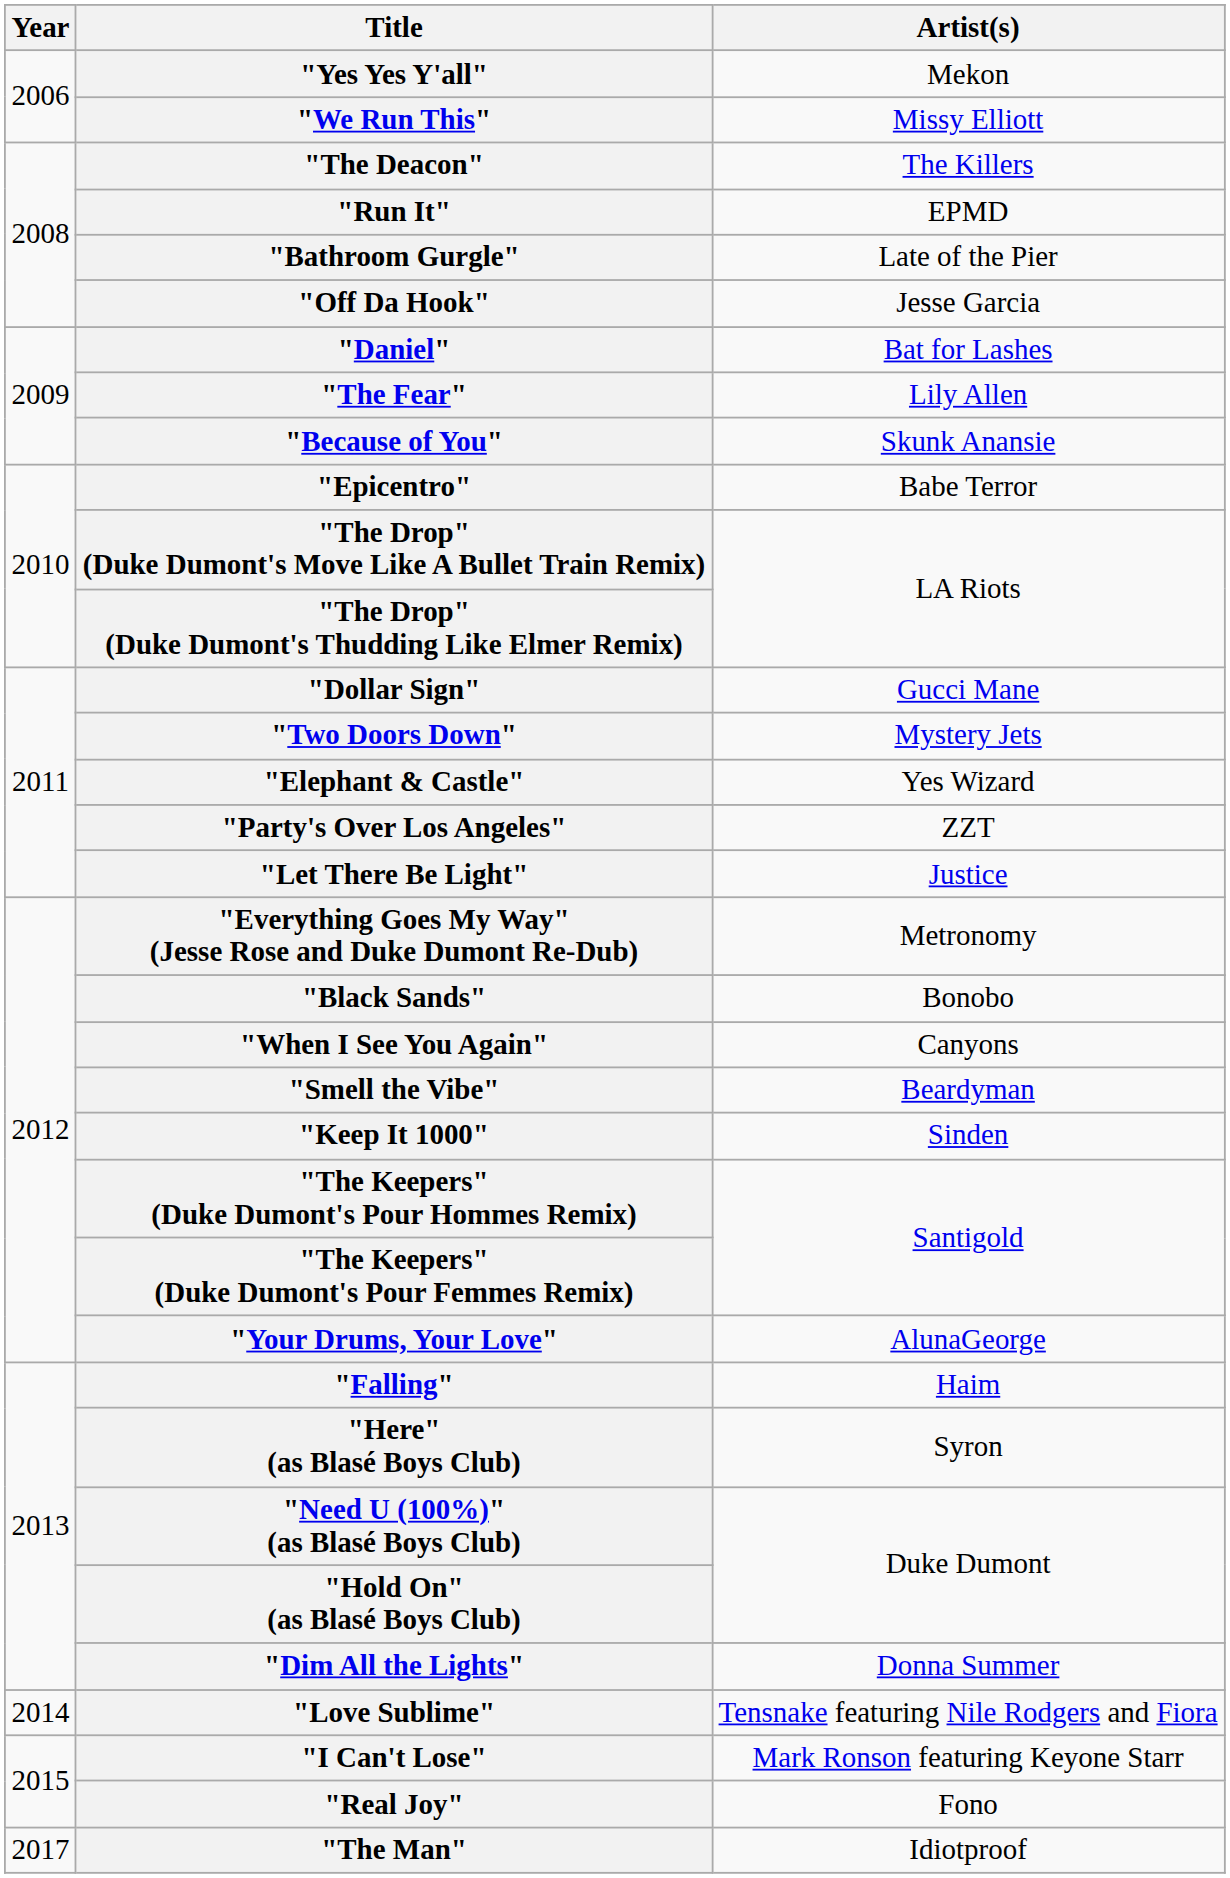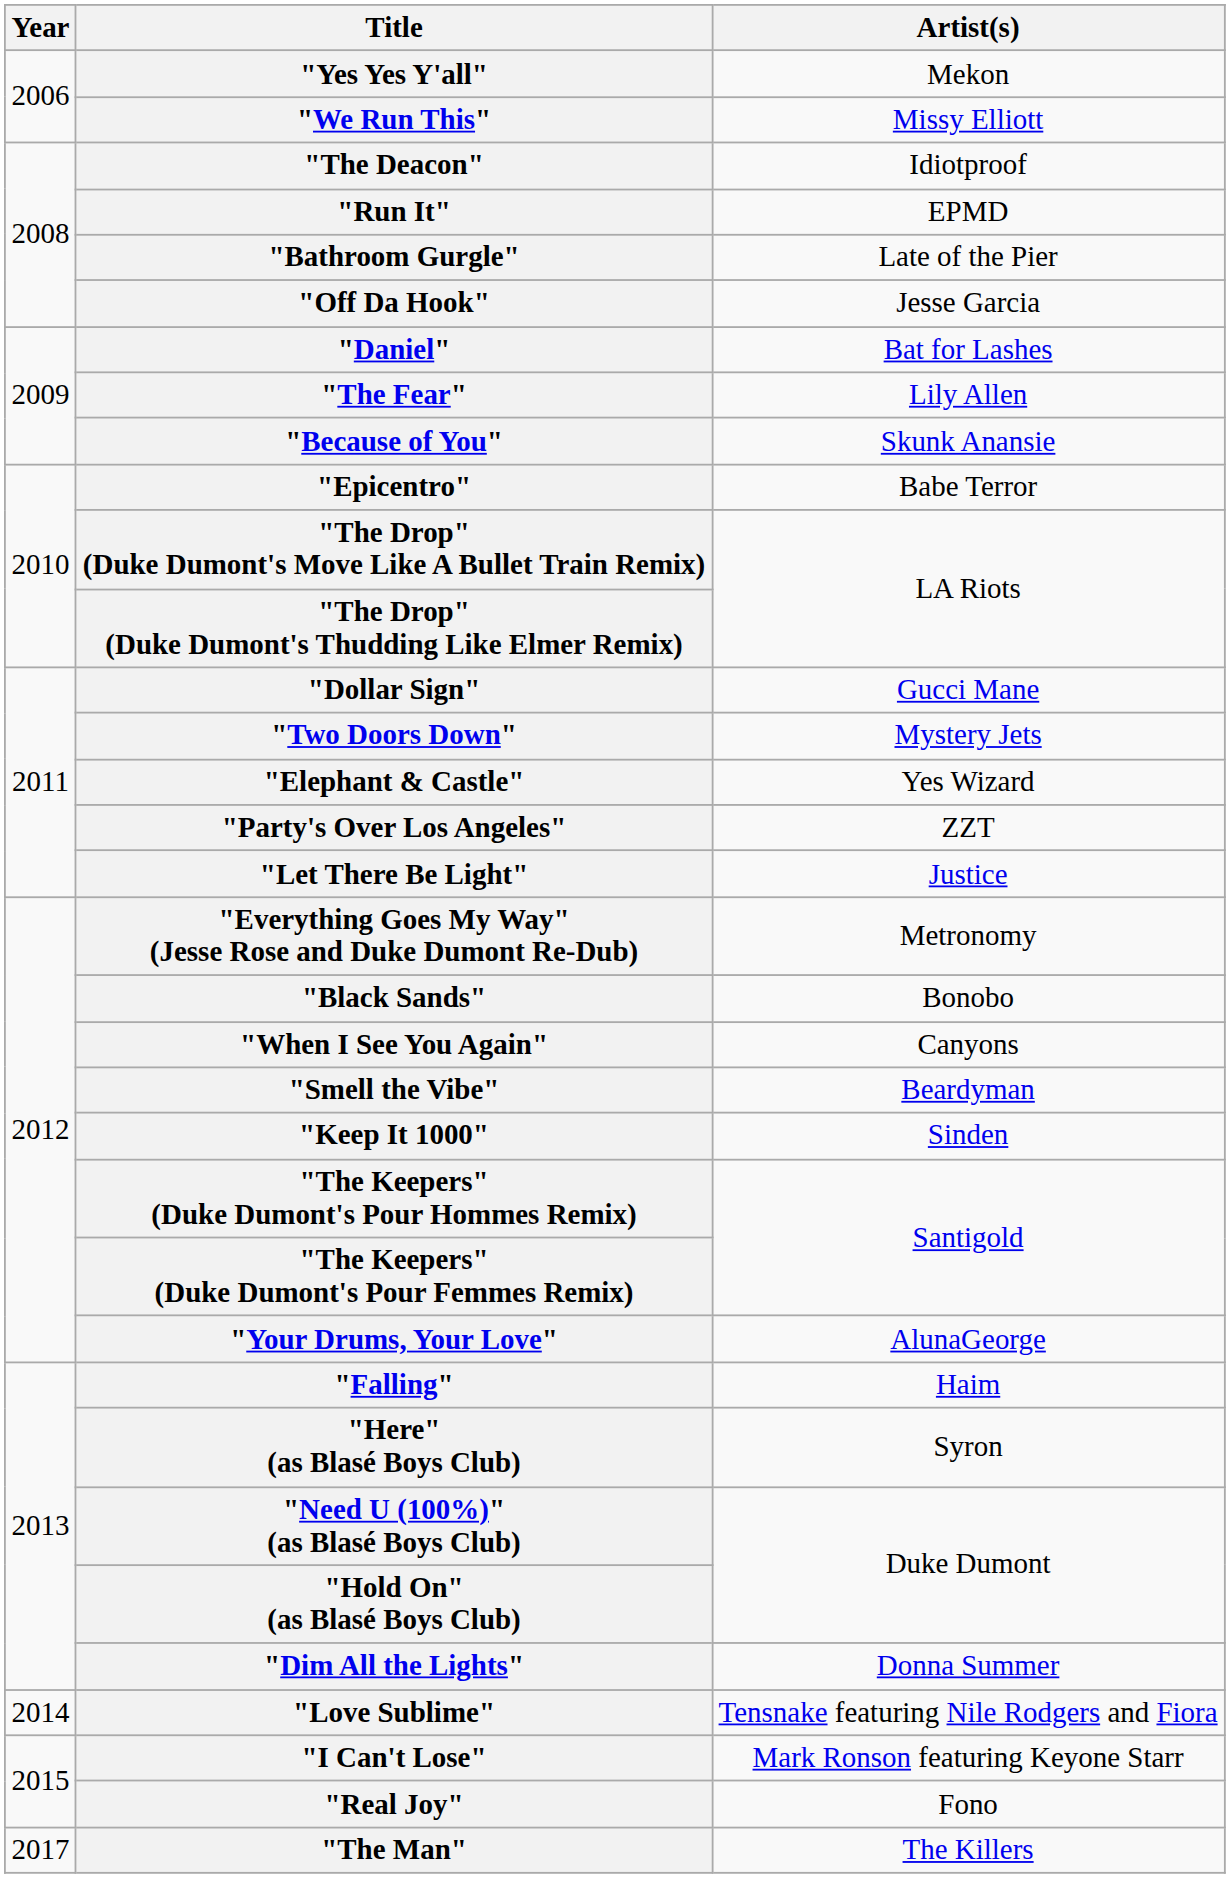 <table class="wikitable plainrowheaders" style="text-align:center;">
 <tr>
 <th scope="col">Year</th>
 <th scope="col">Title</th>
 <th scope="col">Artist(s)</th>
 </tr>
 <tr>
 <td rowspan="2">2006</td>
 <th scope="row">"Yes Yes Y'all"</th>
 <td>Mekon</td>
 </tr>
 <tr>
 <th scope="row">"<a href='#'>We Run This</a>"</th>
 <td><a href='#'>Missy Elliott</a></td>
 </tr>
 <tr>
 <td rowspan="4">2008</td>
 <th scope="row">"The Deacon"</th>
-<td><a href='#'>The Killers</a></td>
+<td>Idiotproof</td>
 </tr>
 <tr>
 <th scope="row">"Run It"</th>
 <td>EPMD</td>
 </tr>
 <tr>
 <th scope="row">"Bathroom Gurgle"</th>
 <td>Late of the Pier</td>
 </tr>
 <tr>
 <th scope="row">"Off Da Hook"</th>
 <td>Jesse Garcia</td>
 </tr>
 <tr>
 <td rowspan="3">2009</td>
 <th scope="row">"<a href='#'>Daniel</a>"</th>
 <td><a href='#'>Bat for Lashes</a></td>
 </tr>
 <tr>
 <th scope="row">"<a href='#'>The Fear</a>"</th>
 <td><a href='#'>Lily Allen</a></td>
 </tr>
 <tr>
 <th scope="row">"<a href='#'>Because of You</a>"</th>
 <td><a href='#'>Skunk Anansie</a></td>
 </tr>
 <tr>
 <td rowspan="3">2010</td>
 <th scope="row">"Epicentro"</th>
 <td>Babe Terror</td>
 </tr>
 <tr>
 <th scope="row">"The Drop"<br><span>(Duke Dumont's Move Like A Bullet Train Remix)</span></th>
 <td rowspan="2">LA Riots</td>
 </tr>
 <tr>
 <th scope="row">"The Drop"<br><span>(Duke Dumont's Thudding Like Elmer Remix)</span></th>
 </tr>
 <tr>
 <td rowspan="5">2011</td>
 <th scope="row">"Dollar Sign"</th>
 <td><a href='#'>Gucci Mane</a></td>
 </tr>
 <tr>
 <th scope="row">"<a href='#'>Two Doors Down</a>"</th>
 <td><a href='#'>Mystery Jets</a></td>
 </tr>
 <tr>
 <th scope="row">"Elephant & Castle"</th>
 <td>Yes Wizard</td>
 </tr>
 <tr>
 <th scope="row">"Party's Over Los Angeles"</th>
 <td>ZZT</td>
 </tr>
 <tr>
 <th scope="row">"Let There Be Light"</th>
 <td><a href='#'>Justice</a></td>
 </tr>
 <tr>
 <td rowspan="8">2012</td>
 <th scope="row">"Everything Goes My Way"<br><span>(Jesse Rose and Duke Dumont Re-Dub)</span></th>
 <td>Metronomy</td>
 </tr>
 <tr>
 <th scope="row">"Black Sands"</th>
 <td>Bonobo</td>
 </tr>
 <tr>
 <th scope="row">"When I See You Again"</th>
 <td>Canyons</td>
 </tr>
 <tr>
 <th scope="row">"Smell the Vibe"</th>
 <td><a href='#'>Beardyman</a></td>
 </tr>
 <tr>
 <th scope="row">"Keep It 1000"</th>
 <td><a href='#'>Sinden</a></td>
 </tr>
 <tr>
 <th scope="row">"The Keepers"<br><span>(Duke Dumont's Pour Hommes Remix)</span></th>
 <td rowspan="2"><a href='#'>Santigold</a></td>
 </tr>
 <tr>
 <th scope="row">"The Keepers"<br><span>(Duke Dumont's Pour Femmes Remix)</span></th>
 </tr>
 <tr>
 <th scope="row">"<a href='#'>Your Drums, Your Love</a>"</th>
 <td><a href='#'>AlunaGeorge</a></td>
 </tr>
 <tr>
 <td rowspan="5">2013</td>
 <th scope="row">"<a href='#'>Falling</a>"</th>
 <td><a href='#'>Haim</a></td>
 </tr>
 <tr>
 <th scope="row">"Here"<br><span>(as Blasé Boys Club)</span></th>
 <td>Syron</td>
 </tr>
 <tr>
 <th scope="row">"<a href='#'>Need U (100%)</a>"<br><span>(as Blasé Boys Club)</span></th>
 <td rowspan="2">Duke Dumont</td>
 </tr>
 <tr>
 <th scope="row">"Hold On"<br><span>(as Blasé Boys Club)</span></th>
 </tr>
 <tr>
 <th scope="row">"<a href='#'>Dim All the Lights</a>"</th>
 <td><a href='#'>Donna Summer</a></td>
 </tr>
 <tr>
 <td>2014</td>
 <th scope="row">"Love Sublime"</th>
 <td><a href='#'>Tensnake</a> featuring <a href='#'>Nile Rodgers</a> and <a href='#'>Fiora</a></td>
 </tr>
 <tr>
 <td rowspan="2">2015</td>
 <th scope="row">"I Can't Lose"</th>
 <td><a href='#'>Mark Ronson</a> featuring Keyone Starr</td>
 </tr>
 <tr>
 <th scope="row">"Real Joy"</th>
 <td>Fono</td>
 </tr>
 <tr>
 <td>2017</td>
 <th scope="row">"The Man"</th>
-<td>Idiotproof</td>
+<td><a href='#'>The Killers</a></td>
 </tr>
 </table>
